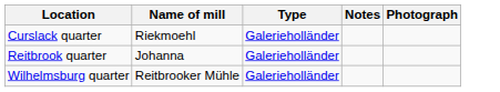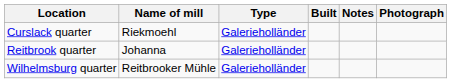 <table class="wikitable sortable">
 <tr>
 <th>Location</th>
 <th>Name of mill</th>
 <th>Type</th>
+<th>Built</th>
 <th class="unsortable">Notes</th>
 <th class="unsortable">Photograph</th>
 </tr>
 <tr>
 <td><a href='#'>Curslack</a> quarter</td>
 <td>Riekmoehl</td>
 <td><a href='#'>Galerieholländer</a></td>
 <td></td>
 <td></td>
+<td></td>
 </tr>
 <tr>
 <td><a href='#'>Reitbrook</a> quarter</td>
 <td>Johanna</td>
 <td><a href='#'>Galerieholländer</a></td>
+<td></td>
 <td></td>
 <td></td>
 </tr>
 <tr>
 <td><a href='#'>Wilhelmsburg</a> quarter</td>
 <td>Reitbrooker Mühle</td>
 <td><a href='#'>Galerieholländer</a></td>
 <td></td>
 <td></td>
+<td></td>
 </tr>
 </table>
